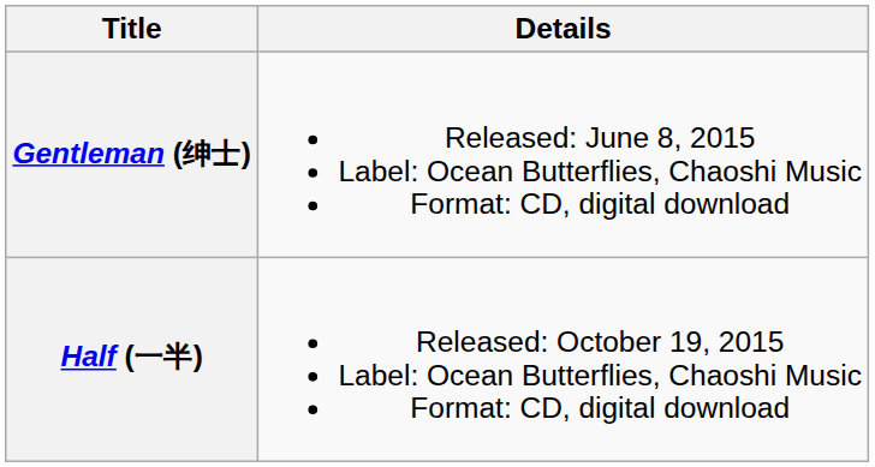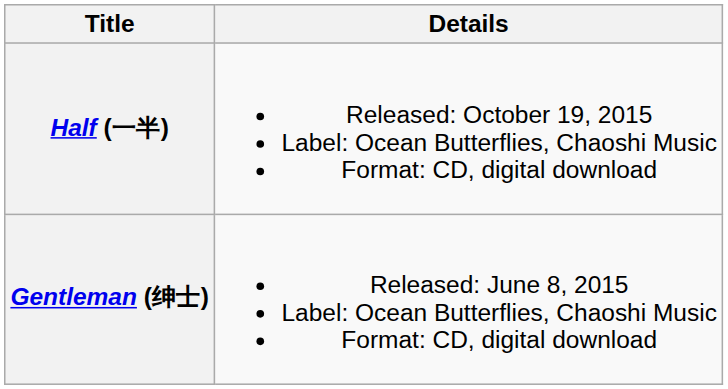 <table class="wikitable plainrowheaders" style="text-align:center;">
 <tr>
 <th>Title</th>
 <th>Details</th>
 </tr>
 <tr>
+<th scope="row"><em><a href='#'>Half</a></em> (一半)</th>
+<td><br><ul><li>Released: October 19, 2015</li><li>Label: Ocean Butterflies, Chaoshi Music</li><li>Format: CD, digital download</li></ul></td>
+</tr>
+<tr>
 <th scope="row"><em><a href='#'>Gentleman</a></em> (绅士)</th>
 <td><br><ul><li>Released: June 8, 2015</li><li>Label: Ocean Butterflies, Chaoshi Music</li><li>Format: CD, digital download</li></ul></td>
 </tr>
-<tr>
-<th scope="row"><em><a href='#'>Half</a></em> (一半)</th>
-<td><br><ul><li>Released: October 19, 2015</li><li>Label: Ocean Butterflies, Chaoshi Music</li><li>Format: CD, digital download</li></ul></td>
-</tr>
 </table>
